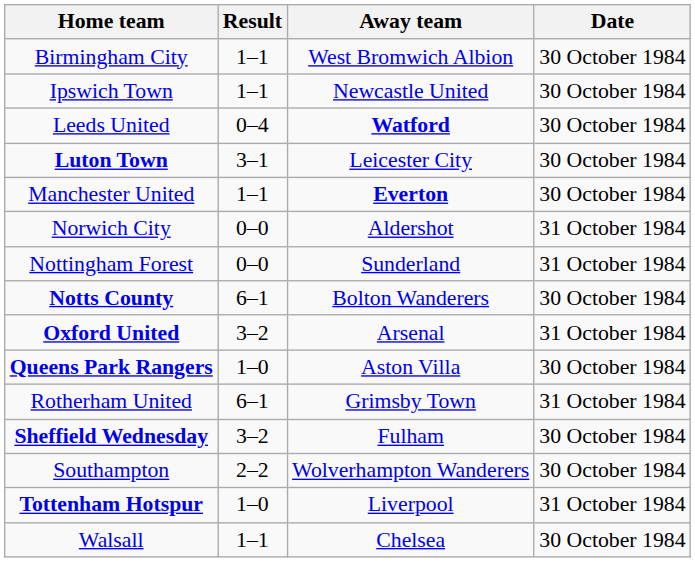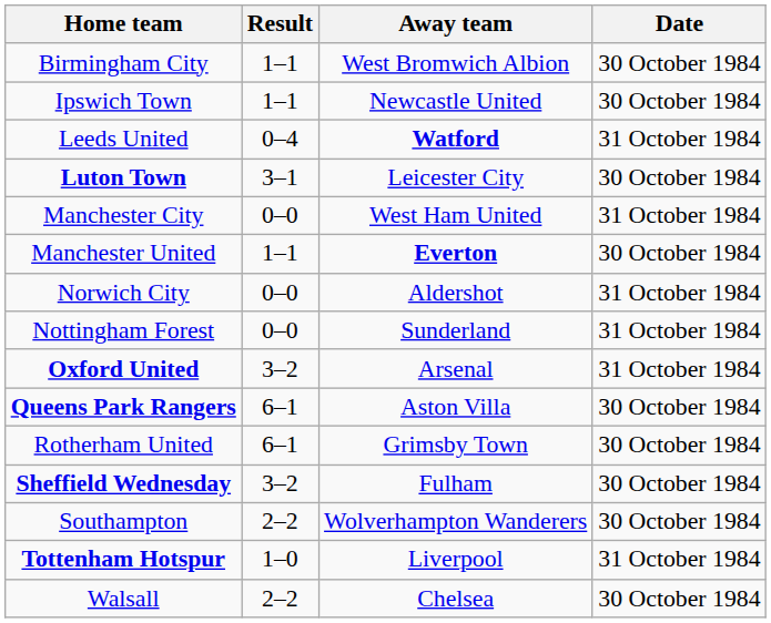 <table class="wikitable" style="text-align: center">
 <tr>
 <th>Home team</th>
 <th>Result</th>
 <th>Away team</th>
 <th>Date</th>
 </tr>
 <tr>
 <td><a href='#'>Birmingham City</a></td>
 <td>1–1</td>
 <td><a href='#'>West Bromwich Albion</a></td>
 <td>30 October 1984</td>
 </tr>
 <tr>
 <td><a href='#'>Ipswich Town</a></td>
 <td>1–1</td>
 <td><a href='#'>Newcastle United</a></td>
 <td>30 October 1984</td>
 </tr>
 <tr>
 <td><a href='#'>Leeds United</a></td>
 <td>0–4</td>
 <td><strong><a href='#'>Watford</a></strong></td>
-<td>30 October 1984</td>
+<td>31 October 1984</td>
 </tr>
 <tr>
 <td><strong><a href='#'>Luton Town</a></strong></td>
 <td>3–1</td>
 <td><a href='#'>Leicester City</a></td>
 <td>30 October 1984</td>
+</tr>
+<tr>
+<td><a href='#'>Manchester City</a></td>
+<td>0–0</td>
+<td><a href='#'>West Ham United</a></td>
+<td>31 October 1984</td>
 </tr>
 <tr>
 <td><a href='#'>Manchester United</a></td>
 <td>1–1</td>
 <td><strong><a href='#'>Everton</a></strong></td>
 <td>30 October 1984</td>
 </tr>
 <tr>
 <td><a href='#'>Norwich City</a></td>
 <td>0–0</td>
 <td><a href='#'>Aldershot</a></td>
 <td>31 October 1984</td>
 </tr>
 <tr>
 <td><a href='#'>Nottingham Forest</a></td>
 <td>0–0</td>
 <td><a href='#'>Sunderland</a></td>
 <td>31 October 1984</td>
 </tr>
 <tr>
-<td><strong><a href='#'>Notts County</a></strong></td>
-<td>6–1</td>
-<td><a href='#'>Bolton Wanderers</a></td>
-<td>30 October 1984</td>
-</tr>
-<tr>
 <td><strong><a href='#'>Oxford United</a></strong></td>
 <td>3–2</td>
 <td><a href='#'>Arsenal</a></td>
 <td>31 October 1984</td>
 </tr>
 <tr>
 <td><strong><a href='#'>Queens Park Rangers</a></strong></td>
-<td>1–0</td>
+<td>6–1</td>
 <td><a href='#'>Aston Villa</a></td>
 <td>30 October 1984</td>
 </tr>
 <tr>
 <td><a href='#'>Rotherham United</a></td>
 <td>6–1</td>
 <td><a href='#'>Grimsby Town</a></td>
-<td>31 October 1984</td>
+<td>30 October 1984</td>
 </tr>
 <tr>
 <td><strong><a href='#'>Sheffield Wednesday</a></strong></td>
 <td>3–2</td>
 <td><a href='#'>Fulham</a></td>
 <td>30 October 1984</td>
 </tr>
 <tr>
 <td><a href='#'>Southampton</a></td>
 <td>2–2</td>
 <td><a href='#'>Wolverhampton Wanderers</a></td>
 <td>30 October 1984</td>
 </tr>
 <tr>
 <td><strong><a href='#'>Tottenham Hotspur</a></strong></td>
 <td>1–0</td>
 <td><a href='#'>Liverpool</a></td>
 <td>31 October 1984</td>
 </tr>
 <tr>
 <td><a href='#'>Walsall</a></td>
-<td>1–1</td>
+<td>2–2</td>
 <td><a href='#'>Chelsea</a></td>
 <td>30 October 1984</td>
 </tr>
 </table>
